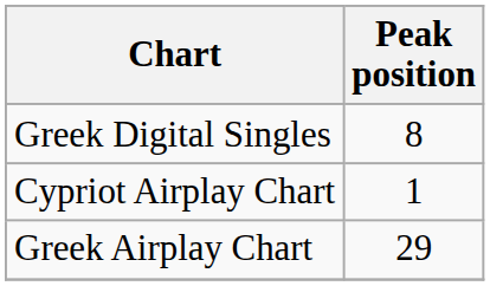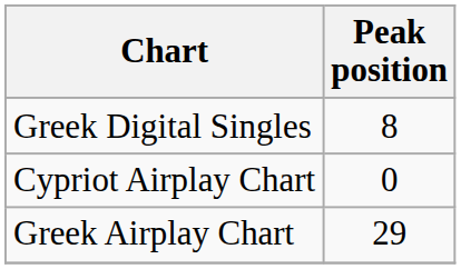 <table class="wikitable sortable">
 <tr>
 <th>Chart</th>
 <th>Peak<br>position</th>
 </tr>
 <tr>
 <td>Greek Digital Singles</td>
 <td align="center">8 </td>
 </tr>
 <tr>
 <td>Cypriot Airplay Chart</td>
-<td align="center">1 </td>
+<td align="center">0 </td>
 </tr>
 <tr>
 <td>Greek Airplay Chart</td>
 <td align="center">29</td>
 </tr>
 <tr>
 </tr>
 </table>
